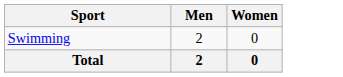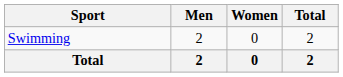 <table class="wikitable sortable" style="text-align:center;">
 <tr>
 <th width=180>Sport</th>
 <th width=55>Men</th>
 <th width=55>Women</th>
+<th width=55>Total</th>
 </tr>
 <tr>
 <td align=left><a href='#'>Swimming</a></td>
 <td>2</td>
 <td>0</td>
+<td>2</td>
 </tr>
 <tr>
 <th>Total</th>
 <th>2</th>
 <th>0</th>
+<th>2</th>
 </tr>
 </table>
